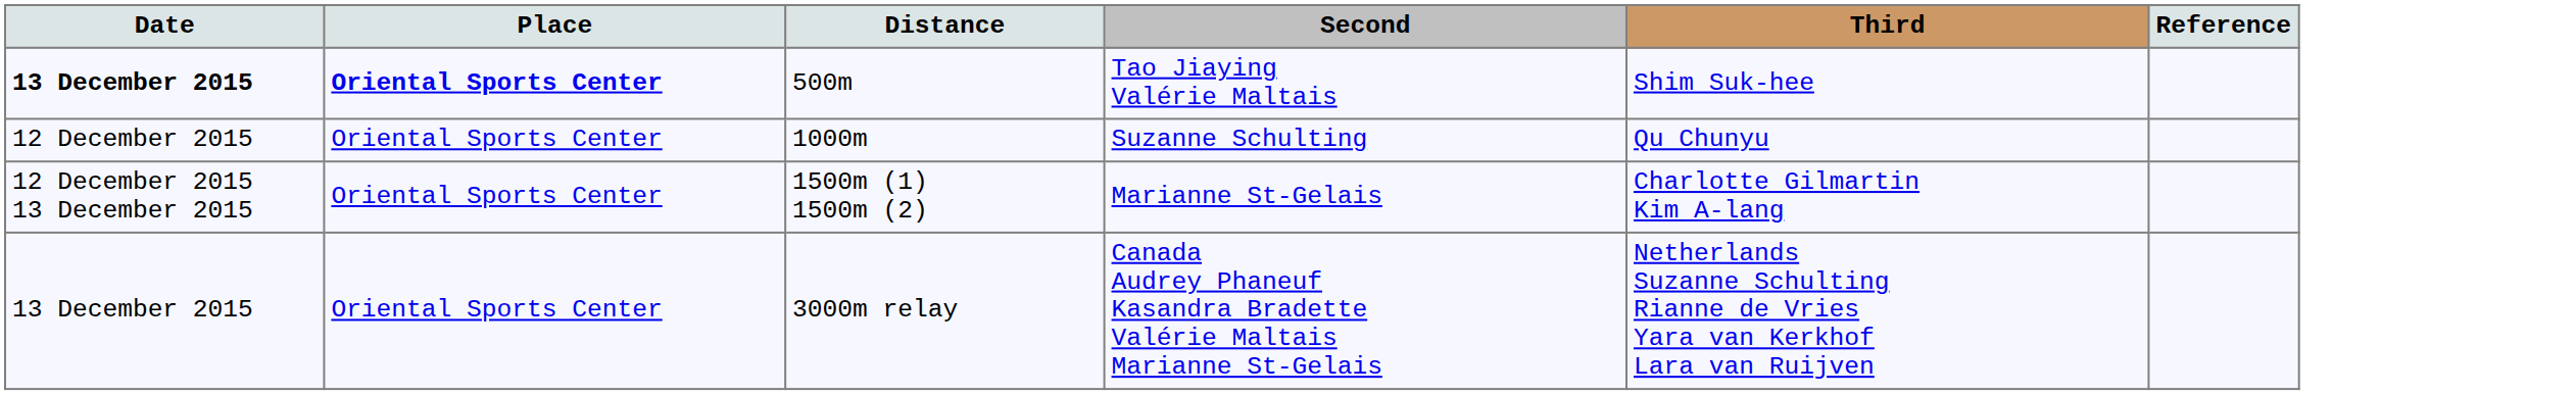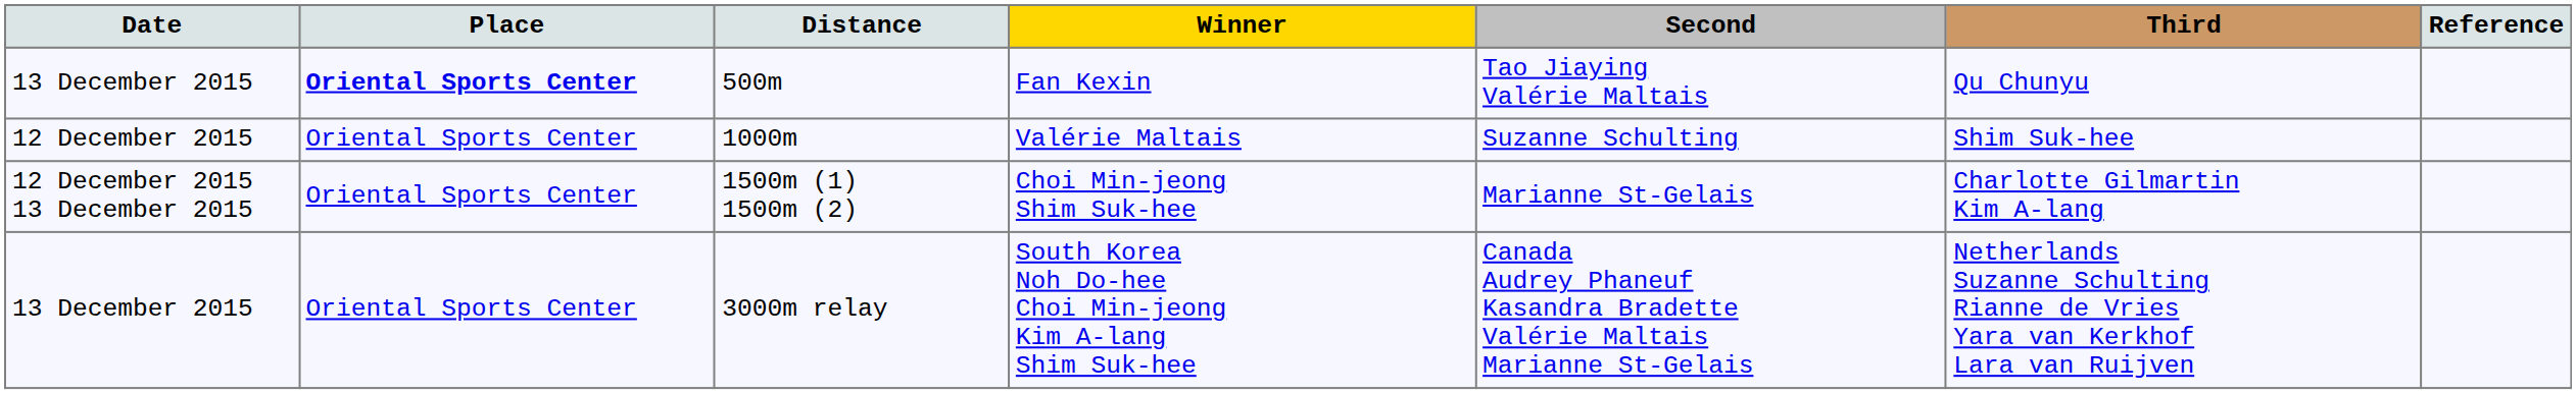 <table cellpadding="3" cellspacing="0" border="1" style="background:#f7f8ff; font-size:95%; border:gray solid 1px; border-collapse:collapse;">
 <tr style="background:#ccc; text-align:center;">
 <td style="background:#dce5e5; width:150px;"><strong>Date</strong></td>
 <td style="background:#dce5e5; width:220px;"><strong>Place</strong></td>
 <td style="background:#dce5e5; width:150px;"><strong>Distance</strong></td>
+<td style="background:gold; width:250px;"><strong>Winner</strong></td>
 <td style="background:silver; width:250px;"><strong>Second</strong></td>
 <td style="background:#c96; width:250px;"><strong>Third</strong></td>
 <td style="background:#dce5e5; width:30px;"><strong>Reference</strong></td>
 </tr>
 <tr style="text-align:left;">
-<td><strong>13 December 2015</strong></td>
+<td>13 December 2015</td>
 <td><strong><a href='#'>Oriental Sports Center</a></strong></td>
 <td>500m</td>
+<td> <a href='#'>Fan Kexin</a></td>
 <td> <a href='#'>Tao Jiaying</a><br> <a href='#'>Valérie Maltais</a></td>
-<td> <a href='#'>Shim Suk-hee</a></td>
+<td> <a href='#'>Qu Chunyu</a></td>
 <td></td>
 </tr>
 <tr style="text-align:left;">
 <td>12 December 2015</td>
 <td><a href='#'>Oriental Sports Center</a></td>
 <td>1000m</td>
+<td> <a href='#'>Valérie Maltais</a></td>
 <td> <a href='#'>Suzanne Schulting</a></td>
-<td> <a href='#'>Qu Chunyu</a></td>
+<td> <a href='#'>Shim Suk-hee</a></td>
 <td></td>
 </tr>
 <tr style="text-align:left;">
 <td>12 December 2015<br>13 December 2015</td>
 <td><a href='#'>Oriental Sports Center</a></td>
 <td>1500m (1)<br>1500m (2)</td>
+<td> <a href='#'>Choi Min-jeong</a><br> <a href='#'>Shim Suk-hee</a></td>
 <td> <a href='#'>Marianne St-Gelais</a></td>
 <td> <a href='#'>Charlotte Gilmartin</a><br> <a href='#'>Kim A-lang</a></td>
 <td></td>
 </tr>
 <tr style="text-align:left;">
 <td>13 December 2015</td>
 <td><a href='#'>Oriental Sports Center</a></td>
 <td>3000m relay</td>
+<td> <a href='#'>South Korea</a><br><a href='#'>Noh Do-hee</a><br><a href='#'>Choi Min-jeong</a><br><a href='#'>Kim A-lang</a><br><a href='#'>Shim Suk-hee</a></td>
 <td> <a href='#'>Canada</a><br><a href='#'>Audrey Phaneuf</a><br><a href='#'>Kasandra Bradette</a><br><a href='#'>Valérie Maltais</a><br><a href='#'>Marianne St-Gelais</a></td>
 <td> <a href='#'>Netherlands</a><br><a href='#'>Suzanne Schulting</a><br><a href='#'>Rianne de Vries</a><br><a href='#'>Yara van Kerkhof</a><br><a href='#'>Lara van Ruijven</a></td>
 <td></td>
 </tr>
 </table>
